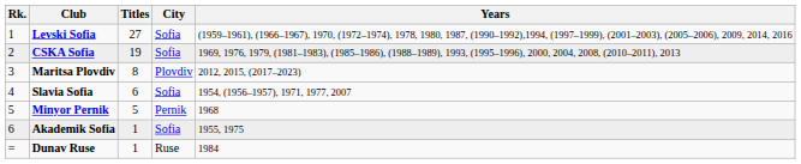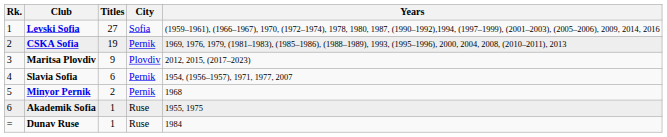 <table class="wikitable">
 <tr>
 <th scope="col">Rk.</th>
 <th scope="col">Club</th>
 <th scope="col">Titles</th>
 <th scope="col">City</th>
 <th scope="col">Years</th>
 </tr>
 <tr>
 <td>1</td>
 <td><strong><a href='#'>Levski Sofia</a></strong></td>
 <td align="center">27</td>
 <td><a href='#'>Sofia</a></td>
 <td><small> (1959–1961), (1966–1967), 1970, (1972–1974), 1978, 1980, 1987, (1990–1992),1994, (1997–1999), (2001–2003), (2005–2006), 2009, 2014, 2016 </small></td>
 </tr>
 <tr style="background:#EEE">
 <td>2</td>
 <td><strong><a href='#'>CSKA Sofia</a></strong></td>
 <td align="center">19</td>
-<td><a href='#'>Sofia</a></td>
+<td><a href='#'>Pernik</a></td>
 <td><small>1969, 1976, 1979, (1981–1983), (1985–1986), (1988–1989), 1993, (1995–1996), 2000, 2004, 2008, (2010–2011), 2013 </small></td>
 </tr>
 <tr>
 <td>3</td>
 <td><strong>Maritsa Plovdiv</strong></td>
-<td align="center">8</td>
+<td align="center">9</td>
 <td><a href='#'>Plovdiv</a></td>
 <td><small>  2012, 2015, (2017–2023) </small></td>
 </tr>
 <tr>
 <td>4</td>
 <td><strong>Slavia Sofia</strong></td>
 <td align="center">6</td>
-<td><a href='#'>Sofia</a></td>
+<td><a href='#'>Pernik</a></td>
 <td><small> 1954, (1956–1957), 1971, 1977, 2007 </small></td>
 </tr>
 <tr>
 <td>5</td>
 <td><strong><a href='#'>Minyor Pernik</a></strong></td>
-<td align="center">5</td>
+<td align="center">2</td>
 <td><a href='#'>Pernik</a></td>
 <td><small> 1968 </small></td>
 </tr>
 <tr style="background:#EEE">
 <td>6</td>
 <td><strong>Akademik Sofia</strong></td>
 <td align="center">1</td>
-<td><a href='#'>Sofia</a></td>
+<td>Ruse</td>
 <td><small> 1955, 1975 </small></td>
 </tr>
 <tr>
 <td>=</td>
 <td><strong>Dunav Ruse</strong></td>
 <td align="center">1</td>
 <td>Ruse</td>
 <td><small> 1984 </small></td>
 </tr>
 </table>
